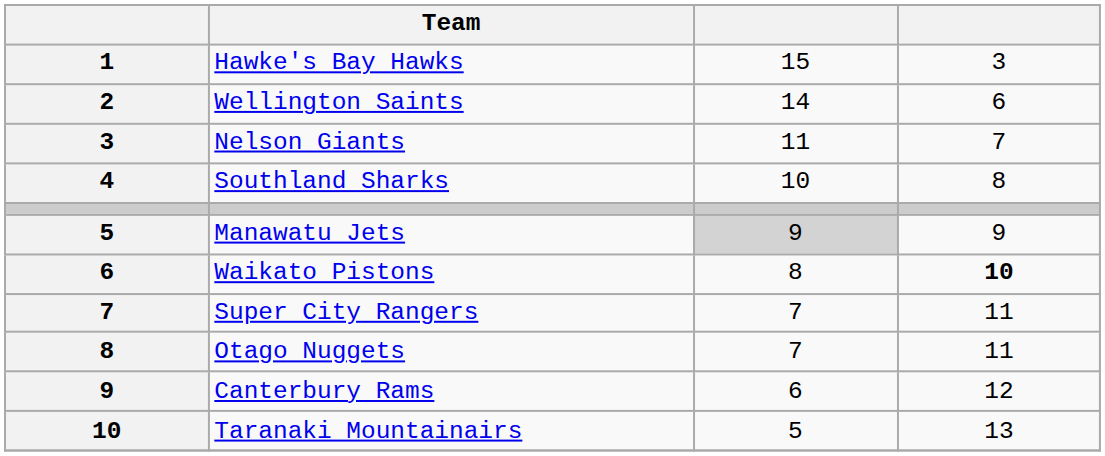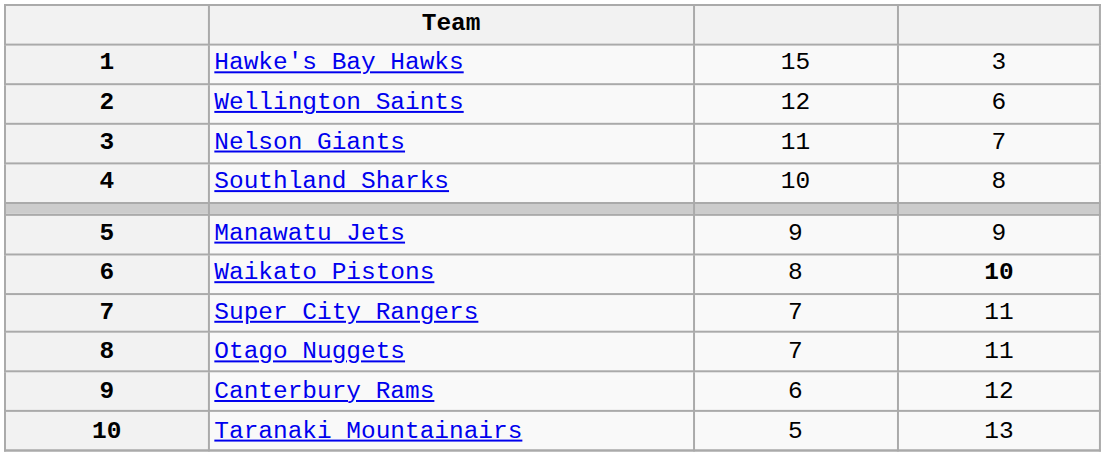 <table class="wikitable" width="35%" style="font-size:95%; text-align:center">
 <tr>
 <th width="5%" rowspan=2></th>
 </tr>
 <tr>
 <th width="10%">Team</th>
 <th width="5%"></th>
 <th width="5%"></th>
 </tr>
 <tr>
 <th>1</th>
 <td align=left><a href='#'>Hawke's Bay Hawks</a></td>
 <td>15</td>
 <td>3</td>
 </tr>
 <tr>
 <th>2</th>
 <td align=left><a href='#'>Wellington Saints</a></td>
-<td>14</td>
+<td>12</td>
 <td>6</td>
 </tr>
 <tr>
 <th>3</th>
 <td align=left><a href='#'>Nelson Giants</a></td>
 <td>11</td>
 <td>7</td>
 </tr>
 <tr>
 <th>4</th>
 <td align=left><a href='#'>Southland Sharks</a></td>
 <td>10</td>
 <td>8</td>
 </tr>
 <tr bgcolor="#cccccc">
 <td></td>
 <td></td>
 <td></td>
 <td></td>
 </tr>
 <tr>
 <th>5</th>
 <td align=left><a href='#'>Manawatu Jets</a></td>
-<td style="background: lightgrey;">9</td>
+<td>9</td>
 <td>9</td>
 </tr>
 <tr>
 <th>6</th>
 <td align=left><a href='#'>Waikato Pistons</a></td>
 <td>8</td>
 <td><strong>10</strong></td>
 </tr>
 <tr>
 <th>7</th>
 <td align=left><a href='#'>Super City Rangers</a></td>
 <td>7</td>
 <td>11</td>
 </tr>
 <tr>
 <th>8</th>
 <td align=left><a href='#'>Otago Nuggets</a></td>
 <td>7</td>
 <td>11</td>
 </tr>
 <tr>
 <th>9</th>
 <td align=left><a href='#'>Canterbury Rams</a></td>
 <td>6</td>
 <td>12</td>
 </tr>
 <tr>
 <th>10</th>
 <td align=left><a href='#'>Taranaki Mountainairs</a></td>
 <td>5</td>
 <td>13</td>
 </tr>
 <tr>
 </tr>
 </table>
